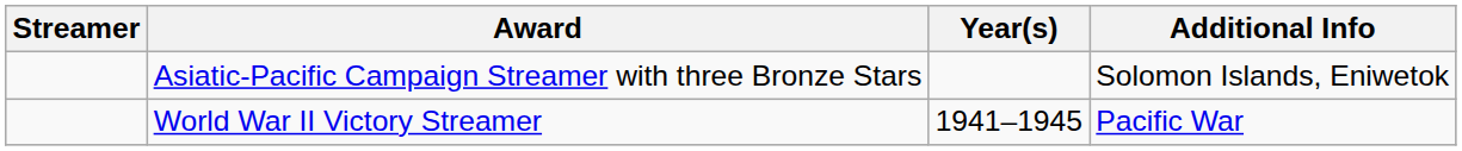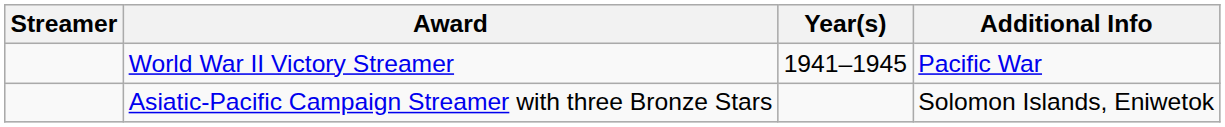 <table class=wikitable>
 <tr>
 <th>Streamer</th>
 <th>Award</th>
 <th>Year(s)</th>
 <th>Additional Info</th>
 </tr>
 <tr>
 <td></td>
+<td><a href='#'>World War II Victory Streamer</a></td>
+<td>1941–1945</td>
+<td><a href='#'>Pacific War</a></td>
+</tr>
+<tr>
+<td></td>
 <td><a href='#'>Asiatic-Pacific Campaign Streamer</a> with three Bronze Stars</td>
 <td><br></td>
 <td>Solomon Islands, Eniwetok</td>
 </tr>
-<tr>
-<td></td>
-<td><a href='#'>World War II Victory Streamer</a></td>
-<td>1941–1945</td>
-<td><a href='#'>Pacific War</a></td>
-</tr>
 </table>
